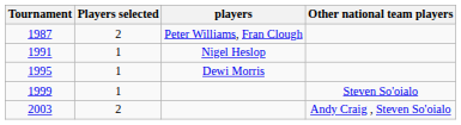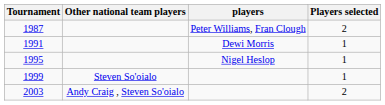 <table class="wikitable sortable" style="text-align:center">
 <tr>
 <th>Tournament</th>
+<th>Other national team players</th>
+<th> players</th>
 <th>Players selected</th>
-<th> players</th>
-<th>Other national team players</th>
 </tr>
 <tr>
 <td><a href='#'>1987</a></td>
+<td></td>
+<td><a href='#'>Peter Williams</a>, <a href='#'>Fran Clough</a></td>
 <td>2</td>
-<td><a href='#'>Peter Williams</a>, <a href='#'>Fran Clough</a></td>
-<td></td>
 </tr>
 <tr>
 <td><a href='#'>1991</a></td>
+<td></td>
+<td><a href='#'>Dewi Morris</a></td>
 <td>1</td>
-<td><a href='#'>Nigel Heslop</a></td>
-<td></td>
 </tr>
 <tr>
 <td><a href='#'>1995</a></td>
+<td></td>
+<td><a href='#'>Nigel Heslop</a></td>
 <td>1</td>
-<td><a href='#'>Dewi Morris</a></td>
-<td></td>
 </tr>
 <tr>
 <td><a href='#'>1999</a></td>
+<td><a href='#'>Steven So'oialo</a> </td>
+<td></td>
 <td>1</td>
-<td></td>
-<td><a href='#'>Steven So'oialo</a> </td>
 </tr>
 <tr>
 <td><a href='#'>2003</a></td>
+<td><a href='#'>Andy Craig</a> , <a href='#'>Steven So'oialo</a> </td>
+<td></td>
 <td>2</td>
-<td></td>
-<td><a href='#'>Andy Craig</a> , <a href='#'>Steven So'oialo</a> </td>
 </tr>
 </table>
